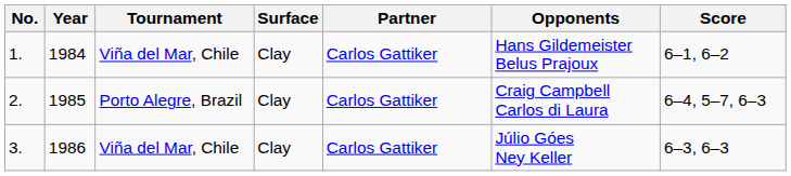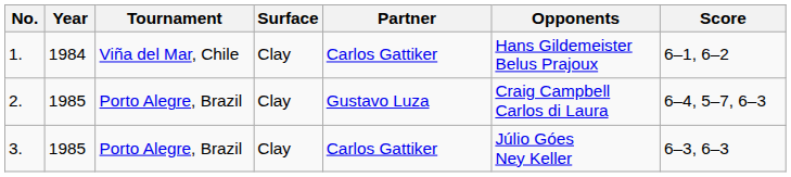 <table class="sortable wikitable" style=font-size:97%>
 <tr>
 <th width=30>No.</th>
 <th width=40>Year</th>
 <th style="width:140px">Tournament</th>
 <th width=50>Surface</th>
 <th style="width:150px">Partner</th>
 <th style="width:150px">Opponents</th>
 <th style="width:110px" class="unsortable">Score</th>
 </tr>
 <tr>
 <td>1.</td>
 <td>1984</td>
 <td><a href='#'>Viña del Mar</a>, Chile</td>
 <td>Clay</td>
 <td> <a href='#'>Carlos Gattiker</a></td>
 <td> <a href='#'>Hans Gildemeister</a><br> <a href='#'>Belus Prajoux</a></td>
 <td>6–1, 6–2</td>
 </tr>
 <tr>
 <td>2.</td>
 <td>1985</td>
 <td><a href='#'>Porto Alegre</a>, Brazil</td>
 <td>Clay</td>
-<td> <a href='#'>Carlos Gattiker</a></td>
+<td> <a href='#'>Gustavo Luza</a></td>
 <td> <a href='#'>Craig Campbell</a><br> <a href='#'>Carlos di Laura</a></td>
 <td>6–4, 5–7, 6–3</td>
 </tr>
 <tr>
 <td>3.</td>
-<td>1986</td>
-<td><a href='#'>Viña del Mar</a>, Chile</td>
+<td>1985</td>
+<td><a href='#'>Porto Alegre</a>, Brazil</td>
 <td>Clay</td>
 <td> <a href='#'>Carlos Gattiker</a></td>
 <td> <a href='#'>Júlio Góes</a><br> <a href='#'>Ney Keller</a></td>
 <td>6–3, 6–3</td>
 </tr>
 </table>
